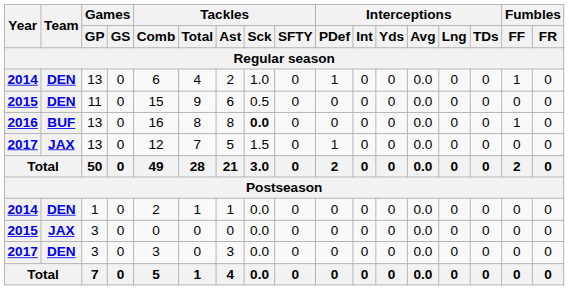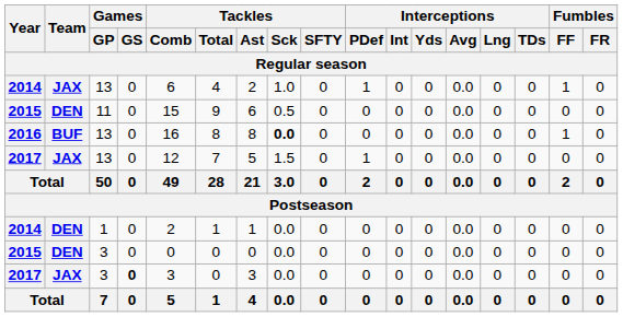 <table class="wikitable" style="text-align: center;">
 <tr>
 <th rowspan=2>Year</th>
 <th rowspan=2>Team</th>
 <th colspan=2>Games</th>
 <th colspan=5>Tackles</th>
 <th colspan=6>Interceptions</th>
 <th colspan=2>Fumbles</th>
 </tr>
 <tr>
 <th>GP</th>
 <th>GS</th>
 <th>Comb</th>
 <th>Total</th>
 <th>Ast</th>
 <th>Sck</th>
 <th>SFTY</th>
 <th>PDef</th>
 <th>Int</th>
 <th>Yds</th>
 <th>Avg</th>
 <th>Lng</th>
 <th>TDs</th>
 <th>FF</th>
 <th>FR</th>
 </tr>
 <tr>
 <th colspan=17><strong>Regular season</strong></th>
 </tr>
 <tr>
 <th><a href='#'>2014</a></th>
-<th><a href='#'>DEN</a></th>
+<th><a href='#'>JAX</a></th>
 <td>13</td>
 <td>0</td>
 <td>6</td>
 <td>4</td>
 <td>2</td>
 <td>1.0</td>
 <td>0</td>
 <td>1</td>
 <td>0</td>
 <td>0</td>
 <td>0.0</td>
 <td>0</td>
 <td>0</td>
 <td>1</td>
 <td>0</td>
 </tr>
 <tr>
 <th><a href='#'>2015</a></th>
 <th><a href='#'>DEN</a></th>
 <td>11</td>
 <td>0</td>
 <td>15</td>
 <td>9</td>
 <td>6</td>
 <td>0.5</td>
 <td>0</td>
 <td>0</td>
 <td>0</td>
 <td>0</td>
 <td>0.0</td>
 <td>0</td>
 <td>0</td>
 <td>0</td>
 <td>0</td>
 </tr>
 <tr>
 <th><a href='#'>2016</a></th>
 <th><a href='#'>BUF</a></th>
 <td>13</td>
 <td>0</td>
 <td>16</td>
 <td>8</td>
 <td>8</td>
 <td><strong>0.0</strong></td>
 <td>0</td>
 <td>0</td>
 <td>0</td>
 <td>0</td>
 <td>0.0</td>
 <td>0</td>
 <td>0</td>
 <td>1</td>
 <td>0</td>
 </tr>
 <tr>
 <th><a href='#'>2017</a></th>
 <th><a href='#'>JAX</a></th>
 <td>13</td>
 <td>0</td>
 <td>12</td>
 <td>7</td>
 <td>5</td>
 <td>1.5</td>
 <td>0</td>
 <td>1</td>
 <td>0</td>
 <td>0</td>
 <td>0.0</td>
 <td>0</td>
 <td>0</td>
 <td>0</td>
 <td>0</td>
 </tr>
 <tr>
 <th colspan=2>Total</th>
 <th>50</th>
 <th>0</th>
 <th>49</th>
 <th>28</th>
 <th>21</th>
 <th>3.0</th>
 <th>0</th>
 <th>2</th>
 <th>0</th>
 <th>0</th>
 <th>0.0</th>
 <th>0</th>
 <th>0</th>
 <th>2</th>
 <th>0</th>
 </tr>
 <tr>
 <th colspan=17><strong>Postseason</strong></th>
 </tr>
 <tr>
 <th><a href='#'>2014</a></th>
 <th><a href='#'>DEN</a></th>
 <td>1</td>
 <td>0</td>
 <td>2</td>
 <td>1</td>
 <td>1</td>
 <td>0.0</td>
 <td>0</td>
 <td>0</td>
 <td>0</td>
 <td>0</td>
 <td>0.0</td>
 <td>0</td>
 <td>0</td>
 <td>0</td>
 <td>0</td>
 </tr>
 <tr>
 <th><a href='#'>2015</a></th>
-<th><a href='#'>JAX</a></th>
+<th><a href='#'>DEN</a></th>
 <td>3</td>
 <td>0</td>
 <td>0</td>
 <td>0</td>
 <td>0</td>
 <td>0.0</td>
 <td>0</td>
 <td>0</td>
 <td>0</td>
 <td>0</td>
 <td>0.0</td>
 <td>0</td>
 <td>0</td>
 <td>0</td>
 <td>0</td>
 </tr>
 <tr>
 <th><a href='#'>2017</a></th>
-<th><a href='#'>DEN</a></th>
+<th><a href='#'>JAX</a></th>
 <td>3</td>
-<td>0</td>
+<td><strong>0</strong></td>
 <td>3</td>
 <td>0</td>
 <td>3</td>
 <td>0.0</td>
 <td>0</td>
 <td>0</td>
 <td>0</td>
 <td>0</td>
 <td>0.0</td>
 <td>0</td>
 <td>0</td>
 <td>0</td>
 <td>0</td>
 </tr>
 <tr>
 <th colspan=2>Total</th>
 <th>7</th>
 <th>0</th>
 <th>5</th>
 <th>1</th>
 <th>4</th>
 <th>0.0</th>
 <th>0</th>
 <th>0</th>
 <th>0</th>
 <th>0</th>
 <th>0.0</th>
 <th>0</th>
 <th>0</th>
 <th>0</th>
 <th>0</th>
 </tr>
 </table>
